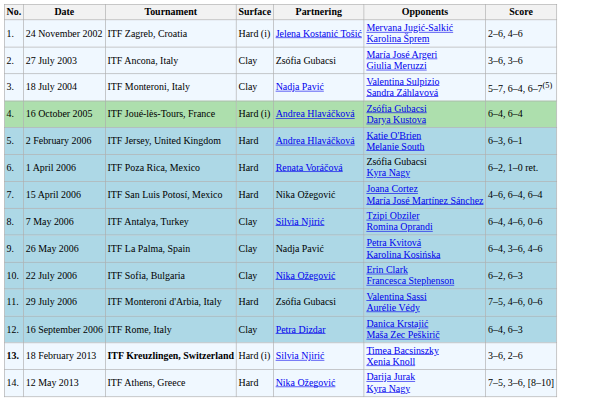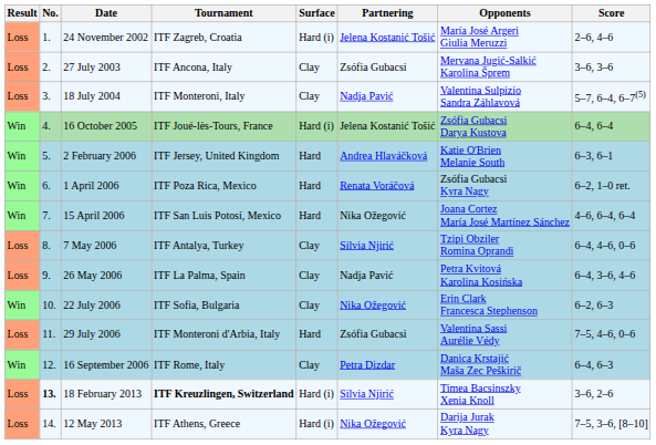 <table class="sortable wikitable">
 <tr>
+<th>Result</th>
 <th span="30">No.</th>
 <th span="125">Date</th>
 <th span="220">Tournament</th>
 <th span="75">Surface</th>
 <th span="170">Partnering</th>
 <th span="170">Opponents</th>
 <th span="115">Score</th>
 </tr>
 <tr style="background:#f0f8ff;">
+<td style="background:#ffa07a;">Loss</td>
 <td>1.</td>
 <td>24 November 2002</td>
 <td>ITF Zagreb, Croatia</td>
 <td>Hard (i)</td>
 <td> <a href='#'>Jelena Kostanić Tošić</a></td>
-<td> <a href='#'>Mervana Jugić-Salkić</a><br> <a href='#'>Karolina Šprem</a></td>
+<td> <a href='#'>María José Argeri</a><br> <a href='#'>Giulia Meruzzi</a></td>
 <td>2–6, 4–6</td>
 </tr>
 <tr style="background:#f0f8ff;">
+<td style="background:#ffa07a;">Loss</td>
 <td>2.</td>
 <td>27 July 2003</td>
 <td>ITF Ancona, Italy</td>
 <td>Clay</td>
 <td> Zsófia Gubacsi</td>
-<td> <a href='#'>María José Argeri</a><br> <a href='#'>Giulia Meruzzi</a></td>
+<td> <a href='#'>Mervana Jugić-Salkić</a><br> <a href='#'>Karolina Šprem</a></td>
 <td>3–6, 3–6</td>
 </tr>
 <tr style="background:#f0f8ff;">
+<td style="background:#ffa07a;">Loss</td>
 <td>3.</td>
 <td>18 July 2004</td>
 <td>ITF Monteroni, Italy</td>
 <td>Clay</td>
 <td> <a href='#'>Nadja Pavić</a></td>
 <td> <a href='#'>Valentina Sulpizio</a><br> <a href='#'>Sandra Záhlavová</a></td>
 <td>5–7, 6–4, 6–7<sup>(5)</sup></td>
 </tr>
 <tr style="background:#addfad;">
+<td style="background:#98fb98;">Win</td>
 <td>4.</td>
 <td>16 October 2005</td>
 <td>ITF Joué-lès-Tours, France</td>
 <td>Hard (i)</td>
-<td> <a href='#'>Andrea Hlaváčková</a></td>
+<td> Jelena Kostanić Tošić</td>
 <td> <a href='#'>Zsófia Gubacsi</a><br> <a href='#'>Darya Kustova</a></td>
 <td>6–4, 6–4</td>
 </tr>
 <tr style="background:lightblue;">
+<td style="background:#98fb98;">Win</td>
 <td>5.</td>
 <td>2 February 2006</td>
 <td>ITF Jersey, United Kingdom</td>
 <td>Hard</td>
 <td> <a href='#'>Andrea Hlaváčková</a></td>
 <td> <a href='#'>Katie O'Brien</a><br> <a href='#'>Melanie South</a></td>
 <td>6–3, 6–1</td>
 </tr>
 <tr style="background:lightblue;">
+<td style="background:#98fb98;">Win</td>
 <td>6.</td>
 <td>1 April 2006</td>
 <td>ITF Poza Rica, Mexico</td>
 <td>Hard</td>
 <td> <a href='#'>Renata Voráčová</a></td>
 <td> Zsófia Gubacsi<br> <a href='#'>Kyra Nagy</a></td>
 <td>6–2, 1–0 ret.</td>
 </tr>
 <tr style="background:lightblue;">
+<td style="background:#98fb98;">Win</td>
 <td>7.</td>
 <td>15 April 2006</td>
 <td>ITF San Luis Potosí, Mexico</td>
 <td>Hard</td>
 <td> Nika Ožegović</td>
 <td> <a href='#'>Joana Cortez</a><br> <a href='#'>María José Martínez Sánchez</a></td>
 <td>4–6, 6–4, 6–4</td>
 </tr>
 <tr style="background:lightblue;">
+<td style="background:#ffa07a;">Loss</td>
 <td>8.</td>
 <td>7 May 2006</td>
 <td>ITF Antalya, Turkey</td>
 <td>Clay</td>
 <td> <a href='#'>Silvia Njirić</a></td>
 <td> <a href='#'>Tzipi Obziler</a><br> <a href='#'>Romina Oprandi</a></td>
 <td>6–4, 4–6, 0–6</td>
 </tr>
 <tr style="background:lightblue;">
+<td style="background:#ffa07a;">Loss</td>
 <td>9.</td>
 <td>26 May 2006</td>
 <td>ITF La Palma, Spain</td>
 <td>Clay</td>
 <td> Nadja Pavić</td>
 <td> <a href='#'>Petra Kvitová</a> <br>  <a href='#'>Karolina Kosińska</a></td>
 <td>6–4, 3–6, 4–6</td>
 </tr>
 <tr style="background:lightblue;">
+<td style="background:#98fb98;">Win</td>
 <td>10.</td>
 <td>22 July 2006</td>
 <td>ITF Sofia, Bulgaria</td>
 <td>Clay</td>
 <td> <a href='#'>Nika Ožegović</a></td>
 <td> <a href='#'>Erin Clark</a> <br>  <a href='#'>Francesca Stephenson</a></td>
 <td>6–2, 6–3</td>
 </tr>
 <tr style="background:lightblue;">
+<td style="background:#ffa07a;">Loss</td>
 <td>11.</td>
 <td>29 July 2006</td>
 <td>ITF Monteroni d'Arbia, Italy</td>
 <td>Hard</td>
 <td> Zsófia Gubacsi</td>
 <td> <a href='#'>Valentina Sassi</a> <br>  <a href='#'>Aurélie Védy</a></td>
 <td>7–5, 4–6, 0–6</td>
 </tr>
 <tr style="background:lightblue;">
+<td style="background:#98fb98;">Win</td>
 <td>12.</td>
 <td>16 September 2006</td>
 <td>ITF Rome, Italy</td>
 <td>Clay</td>
 <td> <a href='#'>Petra Dizdar</a></td>
 <td> <a href='#'>Danica Krstajić</a> <br>  <a href='#'>Maša Zec Peškirič</a></td>
 <td>6–4, 6–3</td>
 </tr>
 <tr style="background:#f0f8ff;">
+<td style="background:#ffa07a;">Loss</td>
 <td><strong>13.</strong></td>
 <td>18 February 2013</td>
 <td><strong>ITF Kreuzlingen, Switzerland</strong></td>
 <td>Hard (i)</td>
 <td> <a href='#'>Silvia Njirić</a></td>
 <td> <a href='#'>Timea Bacsinszky</a> <br>  <a href='#'>Xenia Knoll</a></td>
 <td>3–6, 2–6</td>
 </tr>
 <tr style="background:#f0f8ff;">
+<td style="background:#ffa07a;">Loss</td>
 <td>14.</td>
 <td>12 May 2013</td>
 <td>ITF Athens, Greece</td>
-<td>Hard</td>
+<td>Hard (i)</td>
 <td> <a href='#'>Nika Ožegović</a></td>
 <td> <a href='#'>Darija Jurak</a> <br>  <a href='#'>Kyra Nagy</a></td>
 <td>7–5, 3–6, [8–10]</td>
 </tr>
 </table>
